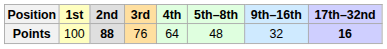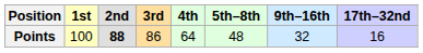 <table class="wikitable" style="font-size: 85%; text-align:center">
 <tr>
 <th>Position</th>
 <th style="background-color:#ffffbf"> 1st </th>
 <th style="background-color:#dfdfdf"> 2nd </th>
 <th style="background-color:#ffdf9f"> 3rd </th>
 <th style="background-color:#dfffdf"> 4th </th>
 <th style="background-color:#dfffdf"> 5th–8th </th>
 <th style="background-color:#cfeaff"> 9th–16th </th>
 <th style="background-color:#cfcfff"> 17th–32nd </th>
 </tr>
 <tr>
 <th>Points</th>
 <td style="background-color:#ffffbf">100</td>
 <td style="background-color:#dfdfdf"><strong>88</strong></td>
-<td style="background-color:#ffdf9f">76</td>
+<td style="background-color:#ffdf9f">86</td>
 <td style="background-color:#dfffdf">64</td>
 <td style="background-color:#dfffdf">48</td>
 <td style="background-color:#cfeaff">32</td>
-<td style="background-color:#cfcfff"><strong>16</strong></td>
+<td style="background-color:#cfcfff">16</td>
 </tr>
 </table>
